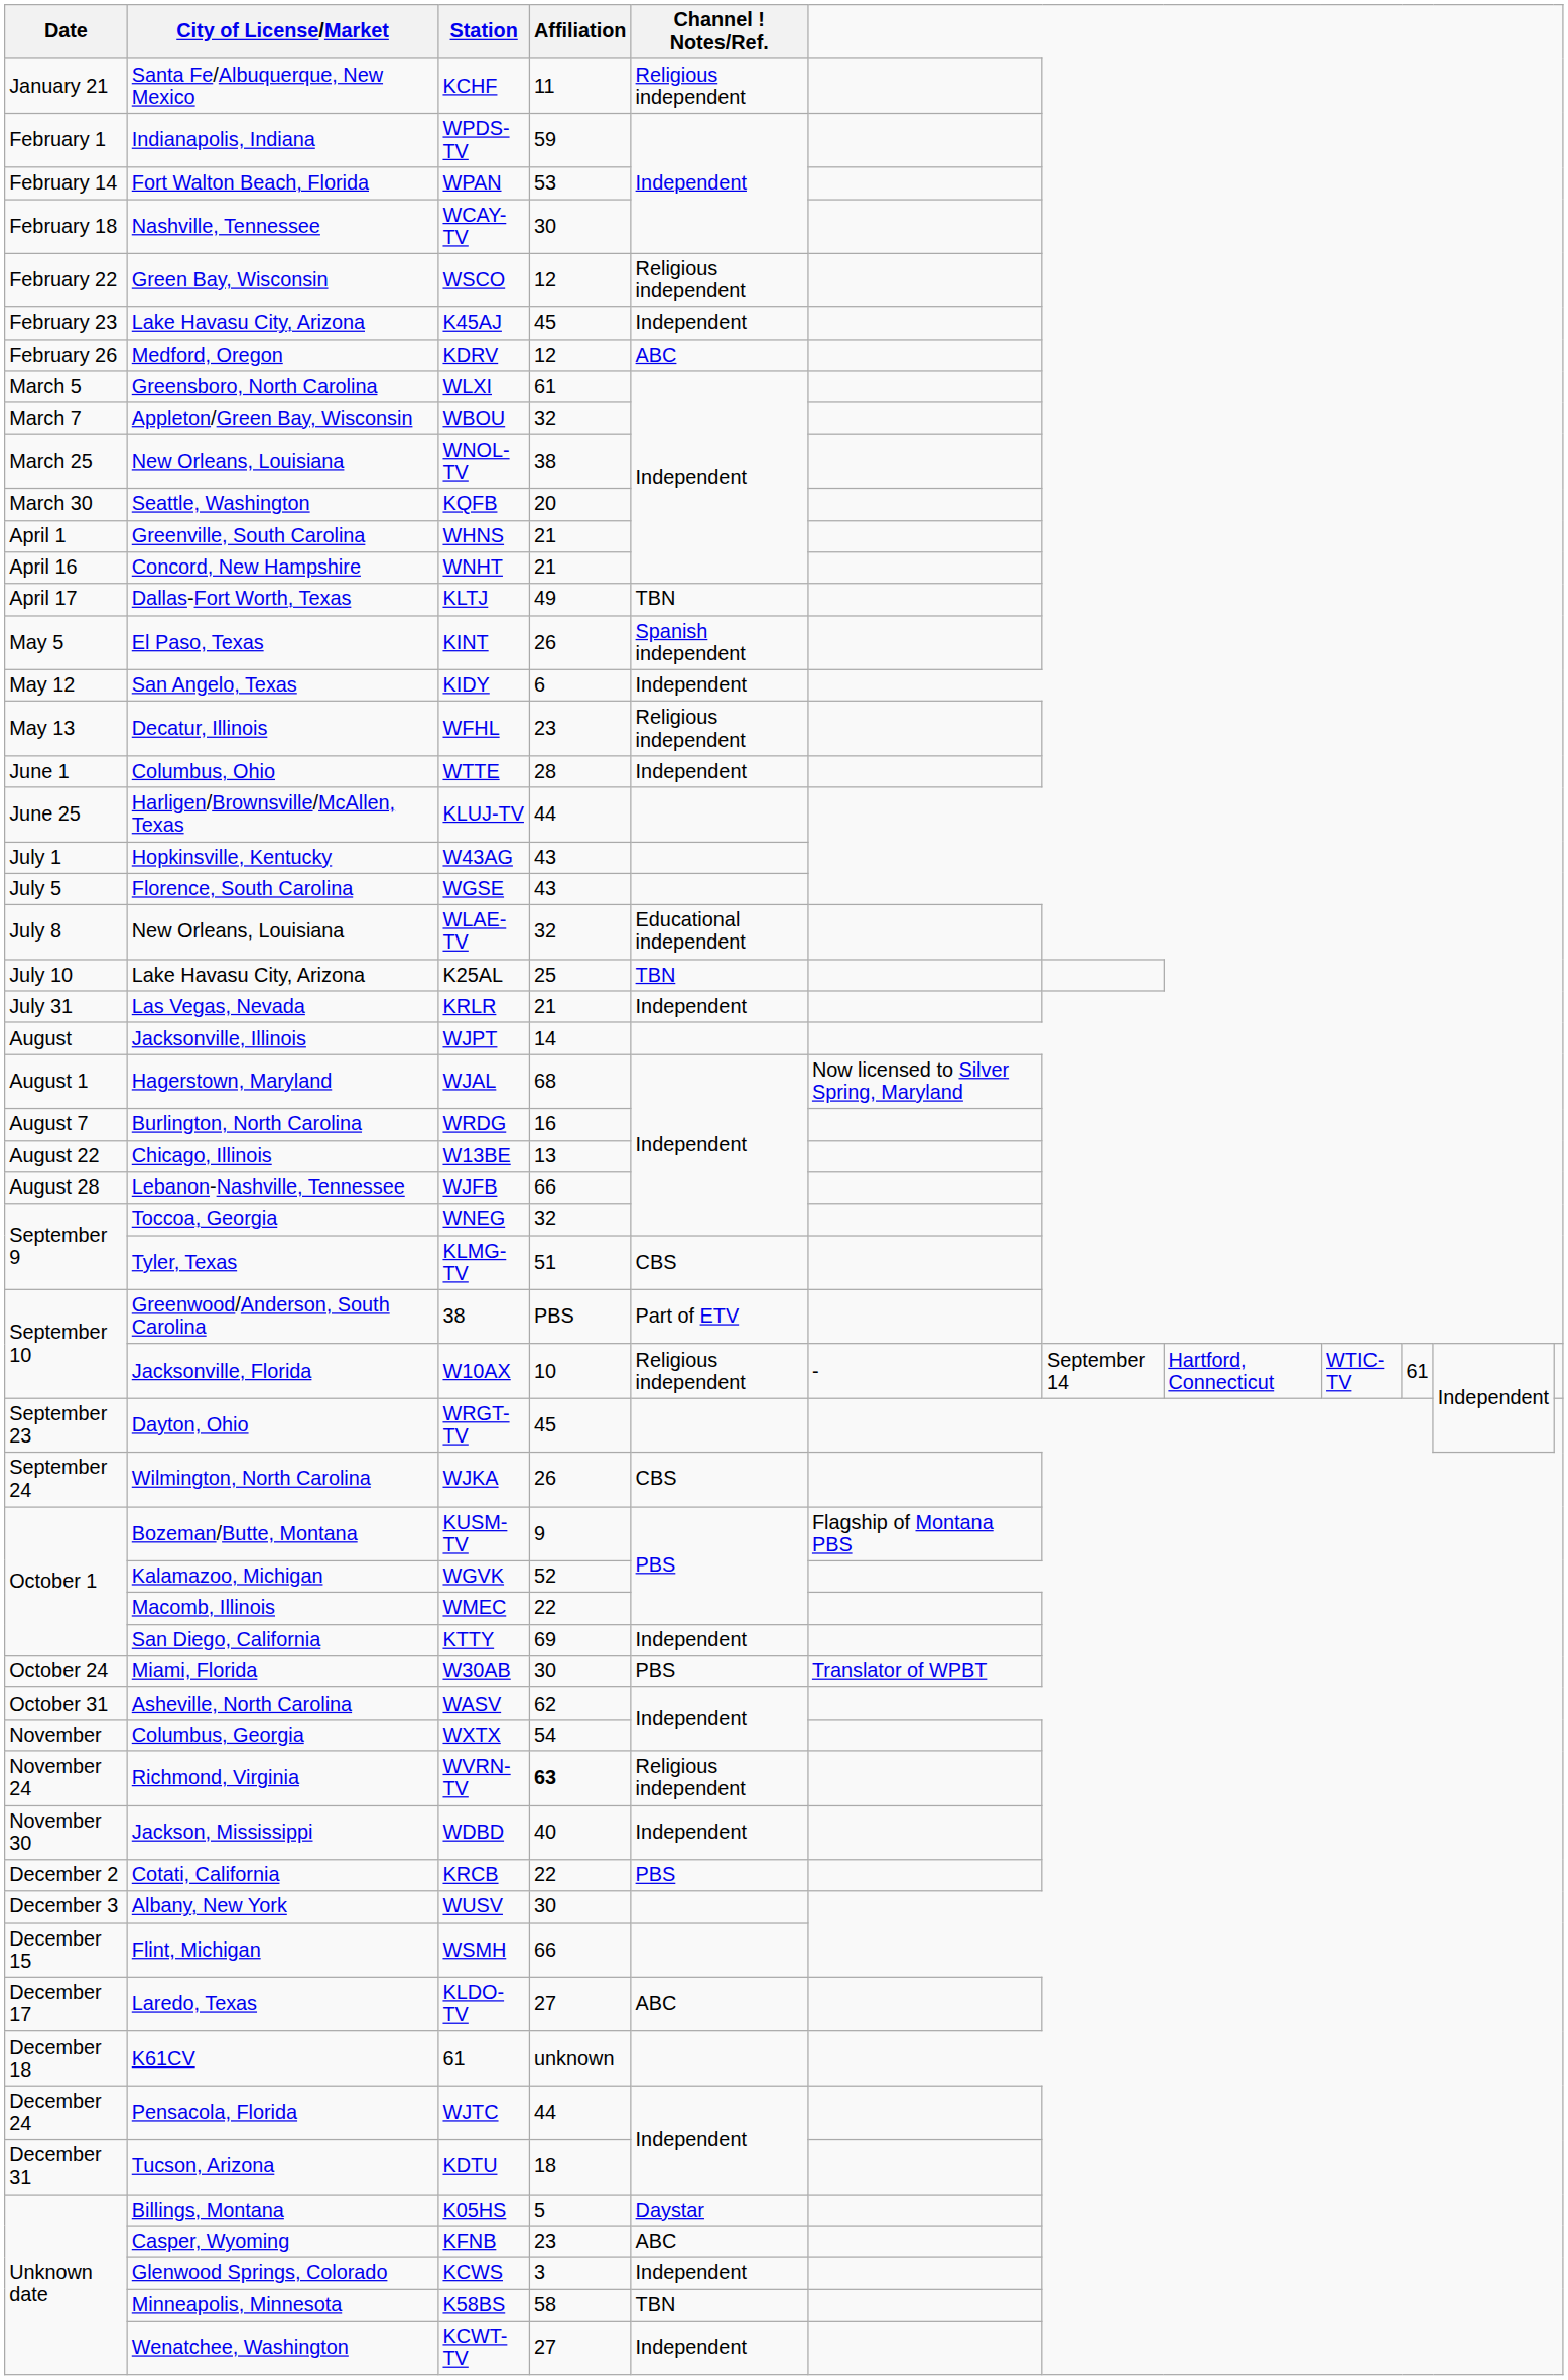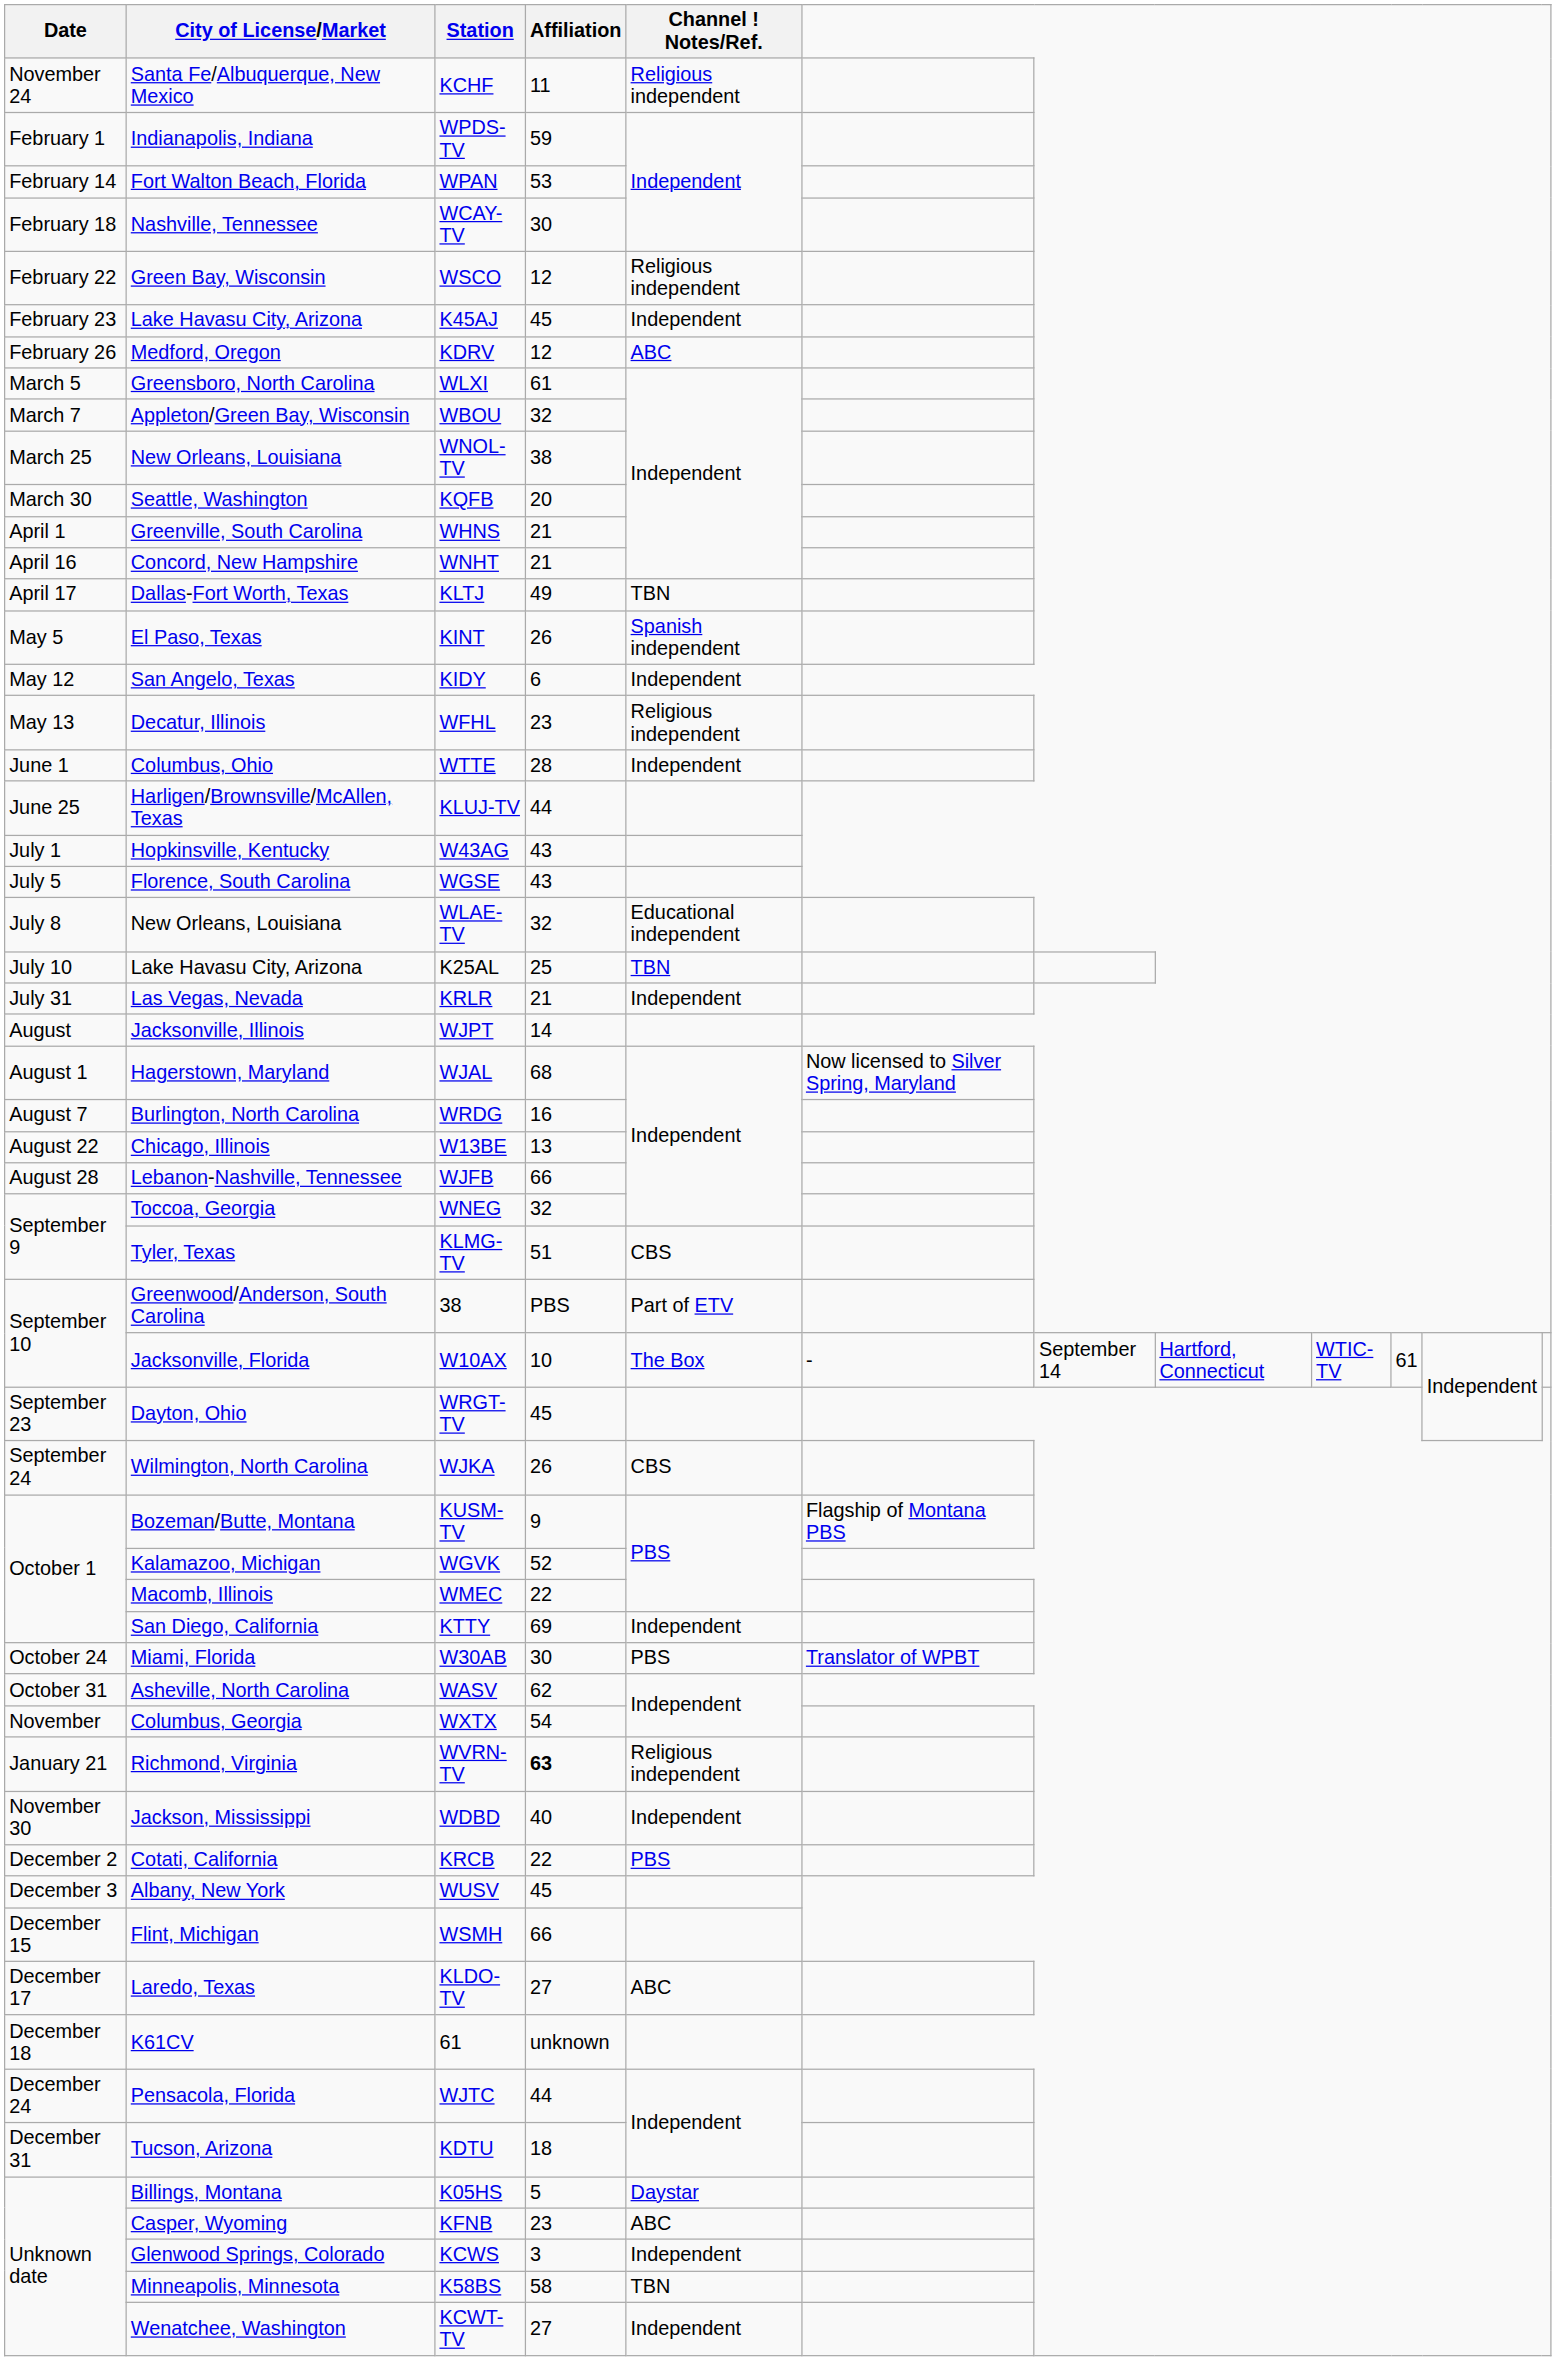 <table class="wikitable sortable">
 <tr>
 <th>Date</th>
 <th><a href='#'>City of License</a>/<a href='#'>Market</a></th>
 <th><a href='#'>Station</a></th>
 <th>Affiliation</th>
 <th>Channel                                                                                                                                                       ! Notes/Ref.</th>
 </tr>
 <tr>
-<td>January 21</td>
+<td>November 24</td>
 <td><a href='#'>Santa Fe</a>/<a href='#'>Albuquerque, New Mexico</a></td>
 <td><a href='#'>KCHF</a></td>
 <td>11</td>
 <td><a href='#'>Religious</a> independent</td>
 <td></td>
 </tr>
 <tr>
 <td>February 1</td>
 <td><a href='#'>Indianapolis, Indiana</a></td>
 <td><a href='#'>WPDS-TV</a></td>
 <td>59</td>
 <td rowspan=3><a href='#'>Independent</a></td>
 <td></td>
 </tr>
 <tr>
 <td>February 14</td>
 <td><a href='#'>Fort Walton Beach, Florida</a></td>
 <td><a href='#'>WPAN</a></td>
 <td>53</td>
 <td></td>
 </tr>
 <tr>
 <td>February 18</td>
 <td><a href='#'>Nashville, Tennessee</a></td>
 <td><a href='#'>WCAY-TV</a></td>
 <td>30</td>
 <td></td>
 </tr>
 <tr>
 <td>February 22</td>
 <td><a href='#'>Green Bay, Wisconsin</a></td>
 <td><a href='#'>WSCO</a></td>
 <td>12</td>
 <td>Religious independent</td>
 <td></td>
 </tr>
 <tr>
 <td>February 23</td>
 <td><a href='#'>Lake Havasu City, Arizona</a></td>
 <td><a href='#'>K45AJ</a></td>
 <td>45</td>
 <td>Independent</td>
 <td></td>
 </tr>
 <tr>
 <td>February 26</td>
 <td><a href='#'>Medford, Oregon</a></td>
 <td><a href='#'>KDRV</a></td>
 <td>12</td>
 <td><a href='#'>ABC</a></td>
 <td></td>
 </tr>
 <tr>
 <td>March 5</td>
 <td><a href='#'>Greensboro, North Carolina</a></td>
 <td><a href='#'>WLXI</a></td>
 <td>61</td>
 <td rowspan=6>Independent</td>
 <td></td>
 </tr>
 <tr>
 <td>March 7</td>
 <td><a href='#'>Appleton</a>/<a href='#'>Green Bay, Wisconsin</a></td>
 <td><a href='#'>WBOU</a></td>
 <td>32</td>
 <td></td>
 </tr>
 <tr>
 <td>March 25</td>
 <td><a href='#'>New Orleans, Louisiana</a></td>
 <td><a href='#'>WNOL-TV</a></td>
 <td>38</td>
 <td></td>
 </tr>
 <tr>
 <td>March 30</td>
 <td><a href='#'>Seattle, Washington</a></td>
 <td><a href='#'>KQFB</a></td>
 <td>20</td>
 <td></td>
 </tr>
 <tr>
 <td>April 1</td>
 <td><a href='#'>Greenville, South Carolina</a> <br> </td>
 <td><a href='#'>WHNS</a></td>
 <td>21</td>
 <td></td>
 </tr>
 <tr>
 <td>April 16</td>
 <td><a href='#'>Concord, New Hampshire</a></td>
 <td><a href='#'>WNHT</a></td>
 <td>21</td>
 <td></td>
 </tr>
 <tr>
 <td>April 17</td>
 <td><a href='#'>Dallas</a>-<a href='#'>Fort Worth, Texas</a></td>
 <td><a href='#'>KLTJ</a></td>
 <td>49</td>
 <td>TBN</td>
 <td></td>
 </tr>
 <tr>
 <td>May 5</td>
 <td><a href='#'>El Paso, Texas</a></td>
 <td><a href='#'>KINT</a></td>
 <td>26</td>
 <td><a href='#'>Spanish</a> independent</td>
 <td></td>
 </tr>
 <tr>
 <td>May 12</td>
 <td><a href='#'>San Angelo, Texas</a></td>
 <td><a href='#'>KIDY</a></td>
 <td>6</td>
 <td>Independent</td>
 </tr>
 <tr>
 <td>May 13</td>
 <td><a href='#'>Decatur, Illinois</a> <br></td>
 <td><a href='#'>WFHL</a></td>
 <td>23</td>
 <td>Religious independent</td>
 <td></td>
 </tr>
 <tr>
 <td>June 1</td>
 <td><a href='#'>Columbus, Ohio</a></td>
 <td><a href='#'>WTTE</a></td>
 <td>28</td>
 <td rownspan=3>Independent</td>
 <td></td>
 </tr>
 <tr>
 <td>June 25</td>
 <td><a href='#'>Harligen</a>/<a href='#'>Brownsville</a>/<a href='#'>McAllen, Texas</a></td>
 <td><a href='#'>KLUJ-TV</a></td>
 <td>44</td>
 <td></td>
 </tr>
 <tr>
 <td>July 1</td>
 <td><a href='#'>Hopkinsville, Kentucky</a></td>
 <td><a href='#'>W43AG</a></td>
 <td>43</td>
 <td></td>
 </tr>
 <tr>
 <td>July 5</td>
 <td><a href='#'>Florence, South Carolina</a></td>
 <td><a href='#'>WGSE</a></td>
 <td>43</td>
 <td></td>
 </tr>
 <tr>
 <td>July 8</td>
 <td>New Orleans, Louisiana</td>
 <td><a href='#'>WLAE-TV</a></td>
 <td>32</td>
 <td>Educational independent</td>
 <td></td>
 </tr>
 <tr>
 <td>July 10</td>
 <td>Lake Havasu City, Arizona</td>
 <td>K25AL</td>
 <td>25</td>
 <td><a href='#'>TBN</a></td>
 <td></td>
 <td></td>
 </tr>
 <tr>
 <td>July 31</td>
 <td><a href='#'>Las Vegas, Nevada</a></td>
 <td><a href='#'>KRLR</a></td>
 <td>21</td>
 <td>Independent</td>
 <td></td>
 </tr>
 <tr>
 <td>August</td>
 <td><a href='#'>Jacksonville, Illinois</a></td>
 <td><a href='#'>WJPT</a></td>
 <td>14</td>
 <td PBS></td>
 </tr>
 <tr>
 <td>August 1</td>
 <td><a href='#'>Hagerstown, Maryland</a></td>
 <td><a href='#'>WJAL</a></td>
 <td>68</td>
 <td rowspan=5>Independent</td>
 <td>Now licensed to <a href='#'>Silver Spring, Maryland</a></td>
 </tr>
 <tr>
 <td>August 7</td>
 <td><a href='#'>Burlington, North Carolina</a> <br> </td>
 <td><a href='#'>WRDG</a></td>
 <td>16</td>
 <td></td>
 </tr>
 <tr>
 <td>August 22</td>
 <td><a href='#'>Chicago, Illinois</a></td>
 <td><a href='#'>W13BE</a></td>
 <td>13</td>
 <td></td>
 </tr>
 <tr>
 <td>August 28</td>
 <td><a href='#'>Lebanon</a>-<a href='#'>Nashville, Tennessee</a></td>
 <td><a href='#'>WJFB</a></td>
 <td>66</td>
 <td></td>
 </tr>
 <tr>
 <td rowspan=2>September 9</td>
 <td><a href='#'>Toccoa, Georgia</a></td>
 <td><a href='#'>WNEG</a></td>
 <td>32</td>
 <td></td>
 </tr>
 <tr>
 <td><a href='#'>Tyler, Texas</a></td>
 <td><a href='#'>KLMG-TV</a></td>
 <td>51</td>
 <td>CBS</td>
 <td></td>
 </tr>
 <tr>
 <td rowspan=2>September 10</td>
 <td><a href='#'>Greenwood</a>/<a href='#'>Anderson, South Carolina</a></td>
 <td>38</td>
 <td>PBS</td>
 <td>Part of <a href='#'>ETV</a></td>
 <td></td>
 </tr>
 <tr>
 <td><a href='#'>Jacksonville, Florida</a></td>
 <td><a href='#'>W10AX</a></td>
 <td>10</td>
-<td>Religious independent</td>
+<td><a href='#'>The Box</a></td>
 <td>-</td>
 <td>September 14</td>
 <td><a href='#'>Hartford, Connecticut</a></td>
 <td><a href='#'>WTIC-TV</a></td>
 <td>61</td>
 <td rowspan=2>Independent</td>
 <td></td>
 </tr>
 <tr>
 <td>September 23</td>
 <td><a href='#'>Dayton, Ohio</a></td>
 <td><a href='#'>WRGT-TV</a></td>
 <td>45</td>
 <td></td>
 </tr>
 <tr>
 <td>September 24</td>
 <td><a href='#'>Wilmington, North Carolina</a></td>
 <td><a href='#'>WJKA</a></td>
 <td>26</td>
 <td>CBS</td>
 <td></td>
 </tr>
 <tr>
 <td rowspan=4>October 1</td>
 <td><a href='#'>Bozeman</a>/<a href='#'>Butte, Montana</a></td>
 <td><a href='#'>KUSM-TV</a></td>
 <td>9</td>
 <td rowspan=3><a href='#'>PBS</a></td>
 <td>Flagship of <a href='#'>Montana PBS</a></td>
 </tr>
 <tr>
 <td><a href='#'>Kalamazoo, Michigan</a> <br> </td>
 <td><a href='#'>WGVK</a></td>
 <td>52</td>
 </tr>
 <tr>
 <td><a href='#'>Macomb, Illinois</a></td>
 <td><a href='#'>WMEC</a></td>
 <td>22</td>
 <td></td>
 </tr>
 <tr>
 <td><a href='#'>San Diego, California</a></td>
 <td><a href='#'>KTTY</a></td>
 <td>69</td>
 <td>Independent</td>
 <td></td>
 </tr>
 <tr>
 <td>October 24</td>
 <td><a href='#'>Miami, Florida</a></td>
 <td><a href='#'>W30AB</a></td>
 <td>30</td>
 <td>PBS</td>
 <td><a href='#'>Translator of WPBT</a></td>
 </tr>
 <tr>
 <td>October 31</td>
 <td><a href='#'>Asheville, North Carolina</a> <br></td>
 <td><a href='#'>WASV</a></td>
 <td>62</td>
 <td rowspan=2>Independent</td>
 </tr>
 <tr>
 <td>November</td>
 <td><a href='#'>Columbus, Georgia</a> <br> </td>
 <td><a href='#'>WXTX</a></td>
 <td>54</td>
 <td></td>
 </tr>
 <tr>
-<td>November 24</td>
+<td>January 21</td>
 <td><a href='#'>Richmond, Virginia</a></td>
 <td><a href='#'>WVRN-TV</a></td>
 <td><strong>63</strong></td>
 <td>Religious independent</td>
 <td></td>
 </tr>
 <tr>
 <td>November 30</td>
 <td><a href='#'>Jackson, Mississippi</a></td>
 <td><a href='#'>WDBD</a></td>
 <td>40</td>
 <td>Independent</td>
 <td></td>
 </tr>
 <tr>
 <td>December 2</td>
 <td><a href='#'>Cotati, California</a></td>
 <td><a href='#'>KRCB</a></td>
 <td>22</td>
 <td><a href='#'>PBS</a></td>
 <td></td>
 </tr>
 <tr>
 <td>December 3</td>
 <td><a href='#'>Albany, New York</a></td>
 <td><a href='#'>WUSV</a></td>
-<td>30</td>
+<td>45</td>
 <td></td>
 </tr>
 <tr>
 <td>December 15</td>
 <td><a href='#'>Flint, Michigan</a></td>
 <td><a href='#'>WSMH</a></td>
 <td>66</td>
 <td></td>
 </tr>
 <tr>
 <td>December 17</td>
 <td><a href='#'>Laredo, Texas</a></td>
 <td><a href='#'>KLDO-TV</a></td>
 <td>27</td>
 <td>ABC</td>
 <td></td>
 </tr>
 <tr>
 <td>December 18</td>
 <td><a href='#'>K61CV</a></td>
 <td>61</td>
 <td>unknown</td>
 <td></td>
 </tr>
 <tr>
 <td>December 24</td>
 <td><a href='#'>Pensacola, Florida</a> <br> </td>
 <td><a href='#'>WJTC</a></td>
 <td>44</td>
 <td rowspan=2>Independent</td>
 <td></td>
 </tr>
 <tr>
 <td>December 31</td>
 <td><a href='#'>Tucson, Arizona</a></td>
 <td><a href='#'>KDTU</a></td>
 <td>18</td>
 <td></td>
 </tr>
 <tr>
 <td rowspan=5>Unknown date</td>
 <td><a href='#'>Billings, Montana</a></td>
 <td><a href='#'>K05HS</a></td>
 <td>5</td>
 <td><a href='#'>Daystar</a></td>
 <td></td>
 </tr>
 <tr>
 <td><a href='#'>Casper, Wyoming</a></td>
 <td><a href='#'>KFNB</a></td>
 <td>23</td>
 <td>ABC</td>
 <td></td>
 </tr>
 <tr>
 <td><a href='#'>Glenwood Springs, Colorado</a></td>
 <td><a href='#'>KCWS</a></td>
 <td>3</td>
 <td>Independent</td>
 <td></td>
 </tr>
 <tr>
 <td><a href='#'>Minneapolis, Minnesota</a></td>
 <td><a href='#'>K58BS</a></td>
 <td>58</td>
 <td>TBN</td>
 <td></td>
 </tr>
 <tr>
 <td><a href='#'>Wenatchee, Washington</a></td>
 <td><a href='#'>KCWT-TV</a></td>
 <td>27</td>
 <td>Independent</td>
 <td></td>
 </tr>
 </table>
